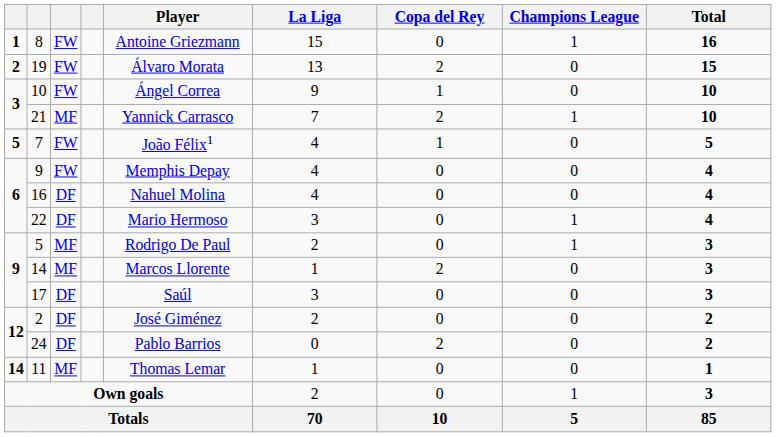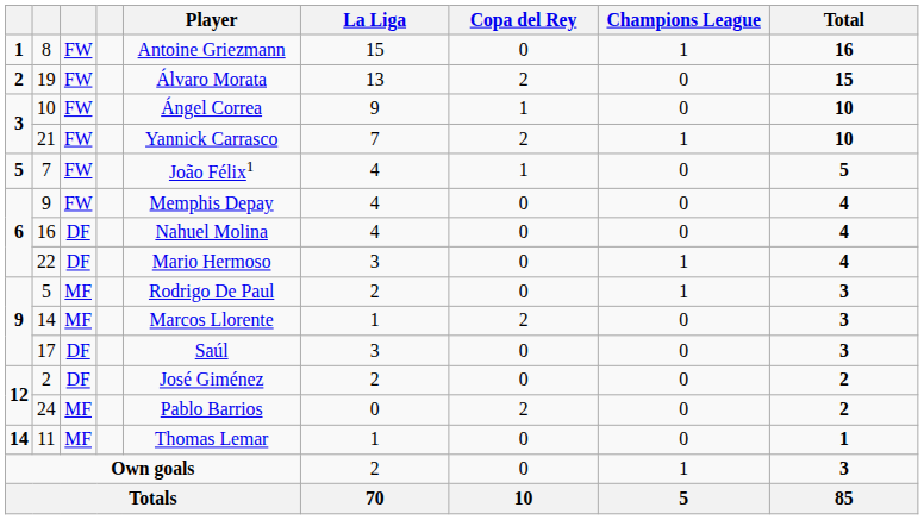 <table class="wikitable" style="text-align:center">
 <tr>
 <th width=15></th>
 <th width=15></th>
 <th width=15></th>
 <th width=15></th>
 <th width=145>Player</th>
 <th width=120><a href='#'>La Liga</a></th>
 <th width=120><a href='#'>Copa del Rey</a></th>
 <th width=140><a href='#'>Champions League</a></th>
 <th width=120>Total</th>
 </tr>
 <tr>
 <td rowspan=1><strong>1</strong></td>
 <td>8</td>
 <td><a href='#'>FW</a></td>
 <td></td>
 <td><a href='#'>Antoine Griezmann</a></td>
 <td>15</td>
 <td>0</td>
 <td>1</td>
 <td><strong>16</strong></td>
 </tr>
 <tr>
 <td rowspan=1><strong>2</strong></td>
 <td>19</td>
 <td><a href='#'>FW</a></td>
 <td></td>
 <td><a href='#'>Álvaro Morata</a></td>
 <td>13</td>
 <td>2</td>
 <td>0</td>
 <td><strong>15</strong></td>
 </tr>
 <tr>
 <td rowspan=2><strong>3</strong></td>
 <td>10</td>
 <td><a href='#'>FW</a></td>
 <td></td>
 <td><a href='#'>Ángel Correa</a></td>
 <td>9</td>
 <td>1</td>
 <td>0</td>
 <td><strong>10</strong></td>
 </tr>
 <tr>
 <td>21</td>
-<td><a href='#'>MF</a></td>
+<td><a href='#'>FW</a></td>
 <td></td>
 <td><a href='#'>Yannick Carrasco</a></td>
 <td>7</td>
 <td>2</td>
 <td>1</td>
 <td><strong>10</strong></td>
 </tr>
 <tr>
 <td rowspan=1><strong>5</strong></td>
 <td>7</td>
 <td><a href='#'>FW</a></td>
 <td></td>
 <td><a href='#'>João Félix</a><sup>1</sup></td>
 <td>4</td>
 <td>1</td>
 <td>0</td>
 <td><strong>5</strong></td>
 </tr>
 <tr>
 <td rowspan=3><strong>6</strong></td>
 <td>9</td>
 <td><a href='#'>FW</a></td>
 <td></td>
 <td><a href='#'>Memphis Depay</a></td>
 <td>4</td>
 <td>0</td>
 <td>0</td>
 <td><strong>4</strong></td>
 </tr>
 <tr>
 <td>16</td>
 <td><a href='#'>DF</a></td>
 <td></td>
 <td><a href='#'>Nahuel Molina</a></td>
 <td>4</td>
 <td>0</td>
 <td>0</td>
 <td><strong>4</strong></td>
 </tr>
 <tr>
 <td>22</td>
 <td><a href='#'>DF</a></td>
 <td></td>
 <td><a href='#'>Mario Hermoso</a></td>
 <td>3</td>
 <td>0</td>
 <td>1</td>
 <td><strong>4</strong></td>
 </tr>
 <tr>
 <td rowspan=3><strong>9</strong></td>
 <td>5</td>
 <td><a href='#'>MF</a></td>
 <td></td>
 <td><a href='#'>Rodrigo De Paul</a></td>
 <td>2</td>
 <td>0</td>
 <td>1</td>
 <td><strong>3</strong></td>
 </tr>
 <tr>
 <td>14</td>
 <td><a href='#'>MF</a></td>
 <td></td>
 <td><a href='#'>Marcos Llorente</a></td>
 <td>1</td>
 <td>2</td>
 <td>0</td>
 <td><strong>3</strong></td>
 </tr>
 <tr>
 <td>17</td>
 <td><a href='#'>DF</a></td>
 <td></td>
 <td><a href='#'>Saúl</a></td>
 <td>3</td>
 <td>0</td>
 <td>0</td>
 <td><strong>3</strong></td>
 </tr>
 <tr>
 <td rowspan=2><strong>12</strong></td>
 <td>2</td>
 <td><a href='#'>DF</a></td>
 <td></td>
 <td><a href='#'>José Giménez</a></td>
 <td>2</td>
 <td>0</td>
 <td>0</td>
 <td><strong>2</strong></td>
 </tr>
 <tr>
 <td>24</td>
-<td><a href='#'>DF</a></td>
+<td><a href='#'>MF</a></td>
 <td></td>
 <td><a href='#'>Pablo Barrios</a></td>
 <td>0</td>
 <td>2</td>
 <td>0</td>
 <td><strong>2</strong></td>
 </tr>
 <tr>
 <td rowspan=1><strong>14</strong></td>
 <td>11</td>
 <td><a href='#'>MF</a></td>
 <td></td>
 <td><a href='#'>Thomas Lemar</a></td>
 <td>1</td>
 <td>0</td>
 <td>0</td>
 <td><strong>1</strong></td>
 </tr>
 <tr>
 <td colspan=5><strong>Own goals</strong></td>
 <td>2</td>
 <td>0</td>
 <td>1</td>
 <td><strong>3</strong></td>
 </tr>
 <tr>
 <th colspan=5>Totals</th>
 <th>70</th>
 <th>10</th>
 <th>5</th>
 <th>85</th>
 </tr>
 </table>
